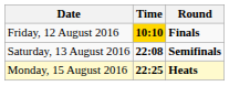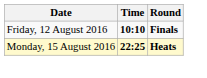 <table class="wikitable">
 <tr>
 <th>Date</th>
 <th>Time</th>
 <th>Round</th>
 </tr>
 <tr>
 <td>Friday, 12 August 2016</td>
-<td style="background: gold;"><strong>10:10</strong></td>
+<td><strong>10:10</strong></td>
 <td><strong>Finals</strong></td>
-</tr>
-<tr>
-<td>Saturday, 13 August 2016</td>
-<td><strong>22:08</strong></td>
-<td><strong>Semifinals</strong></td>
 </tr>
 <tr style=background:lemonchiffon>
 <td>Monday, 15 August 2016</td>
 <td><strong>22:25</strong></td>
 <td><strong>Heats</strong></td>
 </tr>
 </table>
